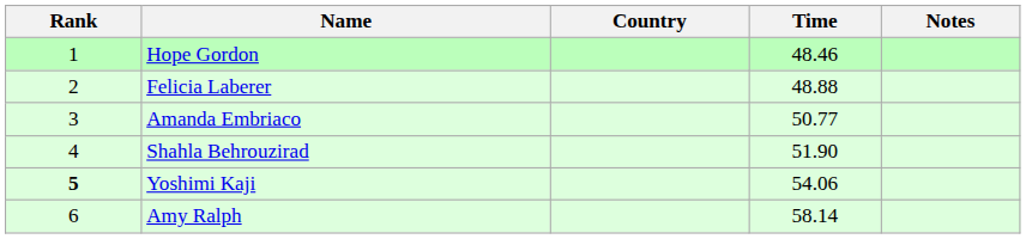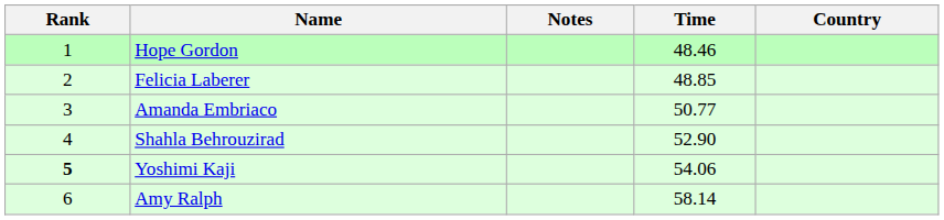 <table class="wikitable" style="text-align:center;width: 50%">
 <tr>
 <th>Rank</th>
 <th>Name</th>
+<th>Notes</th>
+<th>Time</th>
 <th>Country</th>
-<th>Time</th>
-<th>Notes</th>
 </tr>
 <tr bgcolor=bbffbb>
 <td>1</td>
 <td align="left"><a href='#'>Hope Gordon</a></td>
+<td></td>
+<td>48.46</td>
 <td align="left"></td>
-<td>48.46</td>
-<td></td>
 </tr>
 <tr bgcolor=ddffdd>
 <td>2</td>
 <td align="left"><a href='#'>Felicia Laberer</a></td>
+<td></td>
+<td>48.85</td>
 <td align="left"></td>
-<td>48.88</td>
-<td></td>
 </tr>
 <tr bgcolor=ddffdd>
 <td>3</td>
 <td align="left"><a href='#'>Amanda Embriaco</a></td>
+<td></td>
+<td>50.77</td>
 <td align="left"></td>
-<td>50.77</td>
-<td></td>
 </tr>
 <tr bgcolor=ddffdd>
 <td>4</td>
 <td align="left"><a href='#'>Shahla Behrouzirad</a></td>
+<td></td>
+<td>52.90</td>
 <td align="left"></td>
-<td>51.90</td>
-<td></td>
 </tr>
 <tr bgcolor=ddffdd>
 <td><strong>5</strong></td>
 <td align="left"><a href='#'>Yoshimi Kaji</a></td>
+<td></td>
+<td>54.06</td>
 <td align="left"></td>
-<td>54.06</td>
-<td></td>
 </tr>
 <tr bgcolor=ddffdd>
 <td>6</td>
 <td align="left"><a href='#'>Amy Ralph</a></td>
+<td></td>
+<td>58.14</td>
 <td align="left"></td>
-<td>58.14</td>
-<td></td>
 </tr>
 </table>
